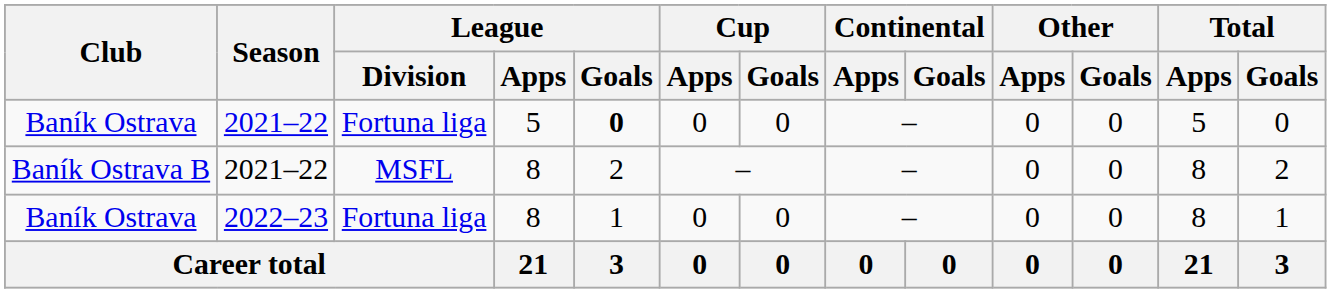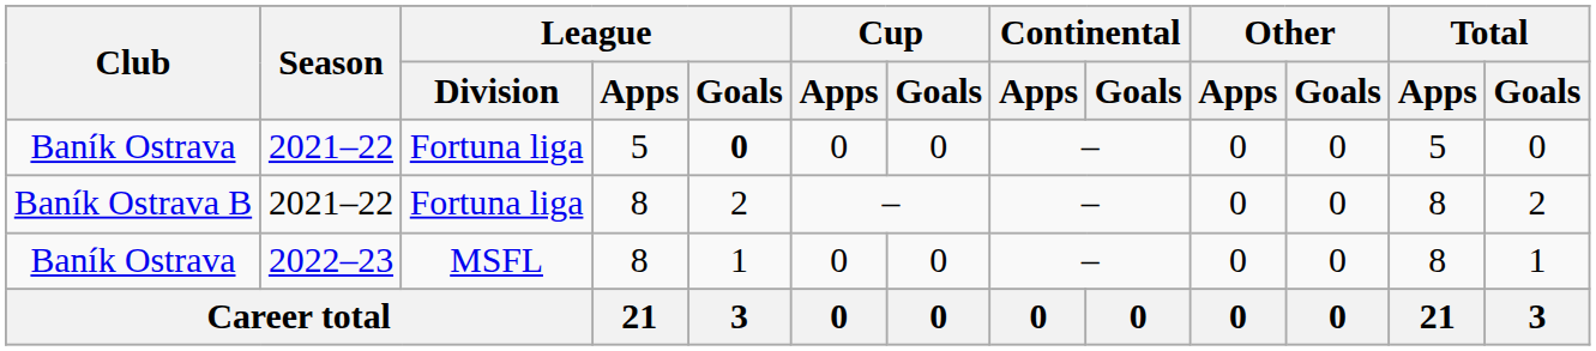 <table class=wikitable style=text-align:center>
 <tr>
 <th rowspan=2>Club</th>
 <th rowspan=2>Season</th>
 <th colspan=3>League</th>
 <th colspan=2>Cup</th>
 <th colspan=2>Continental</th>
 <th colspan=2>Other</th>
 <th colspan=2>Total</th>
 </tr>
 <tr>
 <th>Division</th>
 <th>Apps</th>
 <th>Goals</th>
 <th>Apps</th>
 <th>Goals</th>
 <th>Apps</th>
 <th>Goals</th>
 <th>Apps</th>
 <th>Goals</th>
 <th>Apps</th>
 <th>Goals</th>
 </tr>
 <tr>
 <td><a href='#'>Baník Ostrava</a></td>
 <td><a href='#'>2021–22</a></td>
 <td><a href='#'>Fortuna liga</a></td>
 <td>5</td>
 <td><strong>0</strong></td>
 <td>0</td>
 <td>0</td>
 <td colspan=2>–</td>
 <td>0</td>
 <td>0</td>
 <td>5</td>
 <td>0</td>
 </tr>
 <tr>
 <td><a href='#'>Baník Ostrava B</a></td>
 <td>2021–22</td>
-<td><a href='#'>MSFL</a></td>
+<td><a href='#'>Fortuna liga</a></td>
 <td>8</td>
 <td>2</td>
 <td colspan=2>–</td>
 <td colspan=2>–</td>
 <td>0</td>
 <td>0</td>
 <td>8</td>
 <td>2</td>
 </tr>
 <tr>
 <td><a href='#'>Baník Ostrava</a></td>
 <td><a href='#'>2022–23</a></td>
-<td><a href='#'>Fortuna liga</a></td>
+<td><a href='#'>MSFL</a></td>
 <td>8</td>
 <td>1</td>
 <td>0</td>
 <td>0</td>
 <td colspan=2>–</td>
 <td>0</td>
 <td>0</td>
 <td>8</td>
 <td>1</td>
 </tr>
 <tr>
 <th colspan=3><strong>Career total</strong></th>
 <th>21</th>
 <th>3</th>
 <th>0</th>
 <th>0</th>
 <th>0</th>
 <th>0</th>
 <th>0</th>
 <th>0</th>
 <th>21</th>
 <th>3</th>
 </tr>
 </table>
